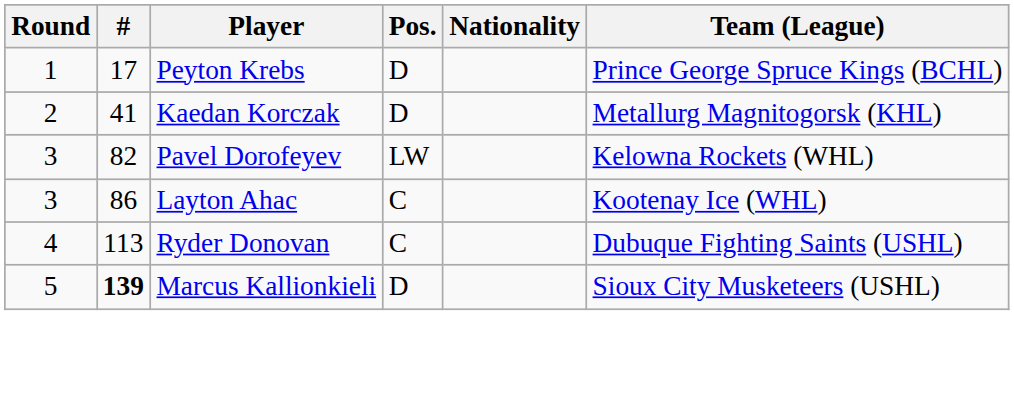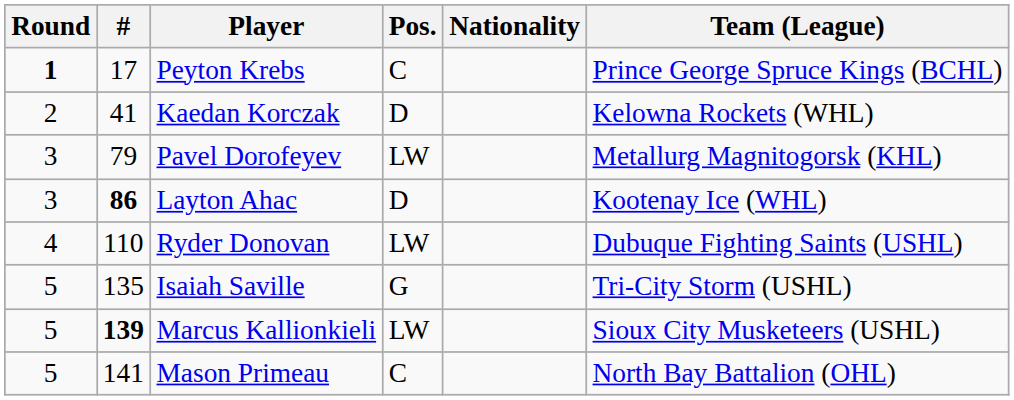 <table class="wikitable">
 <tr>
 <th>Round</th>
 <th>#</th>
 <th>Player</th>
 <th>Pos.</th>
 <th>Nationality</th>
 <th>Team (League)</th>
 </tr>
 <tr>
-<td style="text-align:center;">1</td>
+<td style="text-align:center;"><strong>1</strong></td>
 <td style="text-align:center;">17</td>
 <td><a href='#'>Peyton Krebs</a></td>
-<td>D</td>
+<td>C</td>
 <td></td>
 <td><a href='#'>Prince George Spruce Kings</a> (<a href='#'>BCHL</a>)</td>
 </tr>
 <tr>
 <td style="text-align:center;">2</td>
 <td style="text-align:center;">41</td>
 <td><a href='#'>Kaedan Korczak</a></td>
 <td>D</td>
 <td></td>
+<td><a href='#'>Kelowna Rockets</a> (WHL)</td>
+</tr>
+<tr>
+<td style="text-align:center;">3</td>
+<td style="text-align:center;">79</td>
+<td><a href='#'>Pavel Dorofeyev</a></td>
+<td>LW</td>
+<td></td>
 <td><a href='#'>Metallurg Magnitogorsk</a> (<a href='#'>KHL</a>)</td>
 </tr>
 <tr>
 <td style="text-align:center;">3</td>
-<td style="text-align:center;">82</td>
-<td><a href='#'>Pavel Dorofeyev</a></td>
-<td>LW</td>
-<td></td>
-<td><a href='#'>Kelowna Rockets</a> (WHL)</td>
-</tr>
-<tr>
-<td style="text-align:center;">3</td>
-<td style="text-align:center;">86</td>
+<td style="text-align:center;"><strong>86</strong></td>
 <td><a href='#'>Layton Ahac</a></td>
-<td>C</td>
+<td>D</td>
 <td></td>
 <td><a href='#'>Kootenay Ice</a> (<a href='#'>WHL</a>)</td>
 </tr>
 <tr>
 <td style="text-align:center;">4</td>
-<td style="text-align:center;">113</td>
+<td style="text-align:center;">110</td>
 <td><a href='#'>Ryder Donovan</a></td>
-<td>C</td>
+<td>LW</td>
 <td></td>
 <td><a href='#'>Dubuque Fighting Saints</a> (<a href='#'>USHL</a>)</td>
 </tr>
 <tr>
 <td style="text-align:center;">5</td>
+<td style="text-align:center;">135</td>
+<td><a href='#'>Isaiah Saville</a></td>
+<td>G</td>
+<td></td>
+<td><a href='#'>Tri-City Storm</a> (USHL)</td>
+</tr>
+<tr>
+<td style="text-align:center;">5</td>
 <td style="text-align:center;"><strong>139</strong></td>
 <td><a href='#'>Marcus Kallionkieli</a></td>
-<td>D</td>
+<td>LW</td>
 <td></td>
 <td><a href='#'>Sioux City Musketeers</a> (USHL)</td>
 </tr>
+<tr>
+<td style="text-align:center;">5</td>
+<td style="text-align:center;">141</td>
+<td><a href='#'>Mason Primeau</a></td>
+<td>C</td>
+<td></td>
+<td><a href='#'>North Bay Battalion</a> (<a href='#'>OHL</a>)</td>
+</tr>
 </table>
